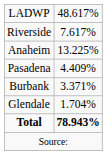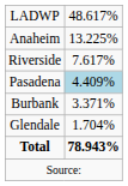 <table class="wikitable" style="float: center; font-size: 100%; text-align: center; border: 1px solid #BBB;">
 <tr>
 <td>LADWP</td>
 <td>48.617%</td>
 </tr>
 <tr>
+<td>Anaheim</td>
+<td>13.225%</td>
+</tr>
+<tr>
 <td>Riverside</td>
 <td>7.617%</td>
 </tr>
 <tr>
-<td>Anaheim</td>
-<td>13.225%</td>
-</tr>
-<tr>
 <td>Pasadena</td>
-<td>4.409%</td>
+<td style="background: lightblue;">4.409%</td>
 </tr>
 <tr>
 <td>Burbank</td>
 <td>3.371%</td>
 </tr>
 <tr>
 <td>Glendale</td>
 <td>1.704%</td>
 </tr>
 <tr>
 <td><strong>Total</strong></td>
 <td><strong>78.943%</strong></td>
 </tr>
 <tr>
 <td colspan="2"><small>Source: </small></td>
 </tr>
 </table>
